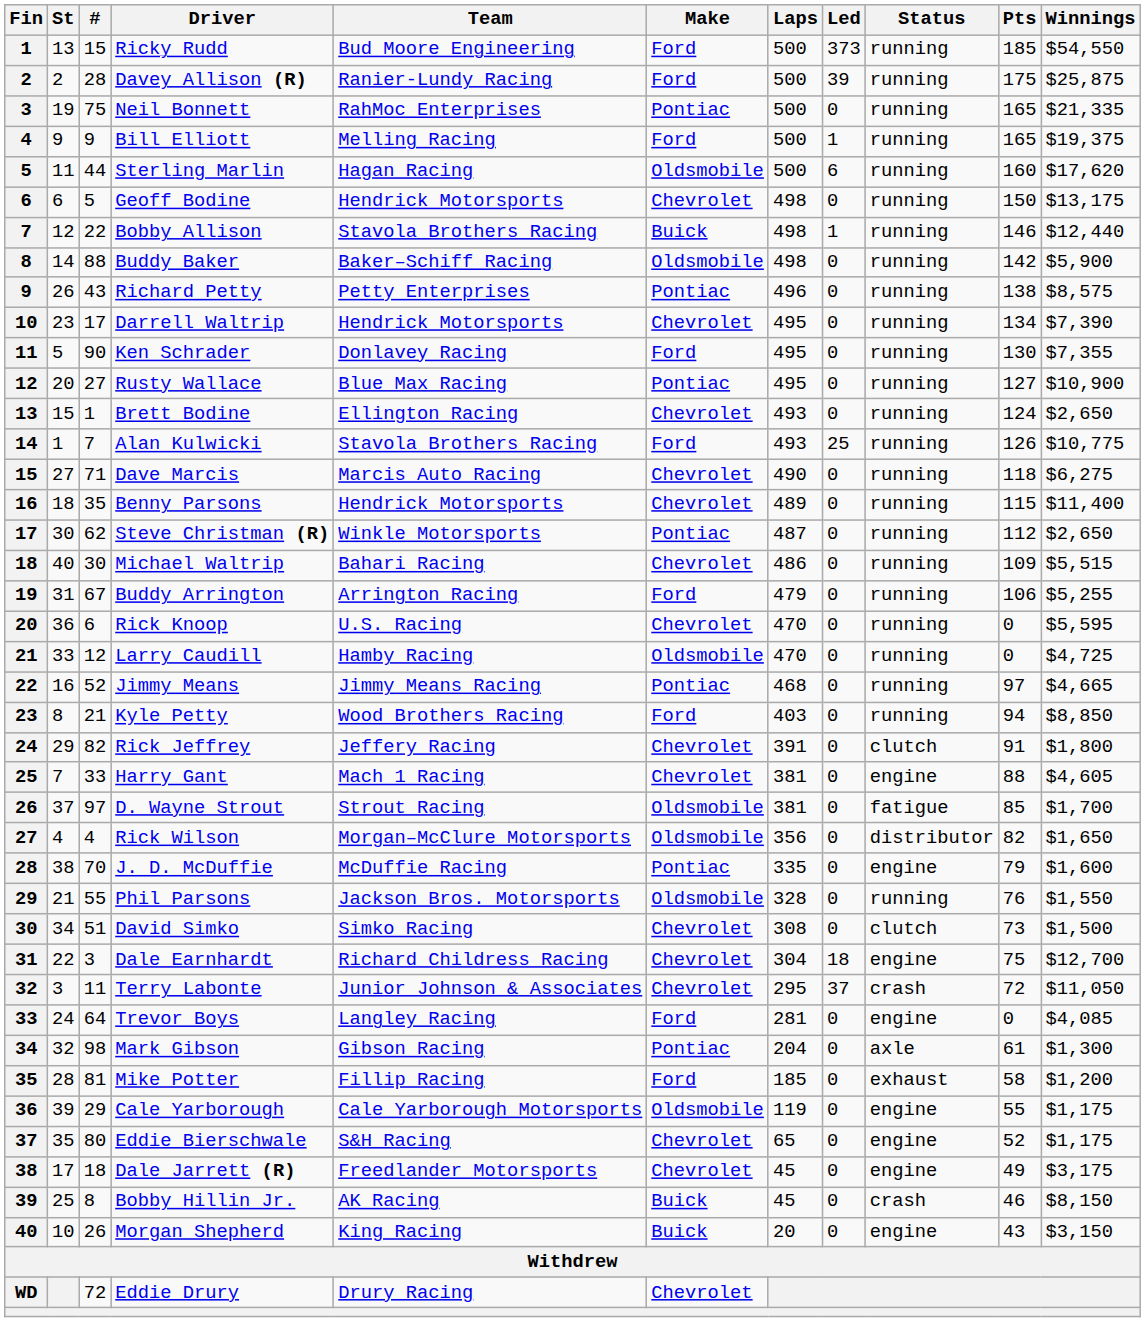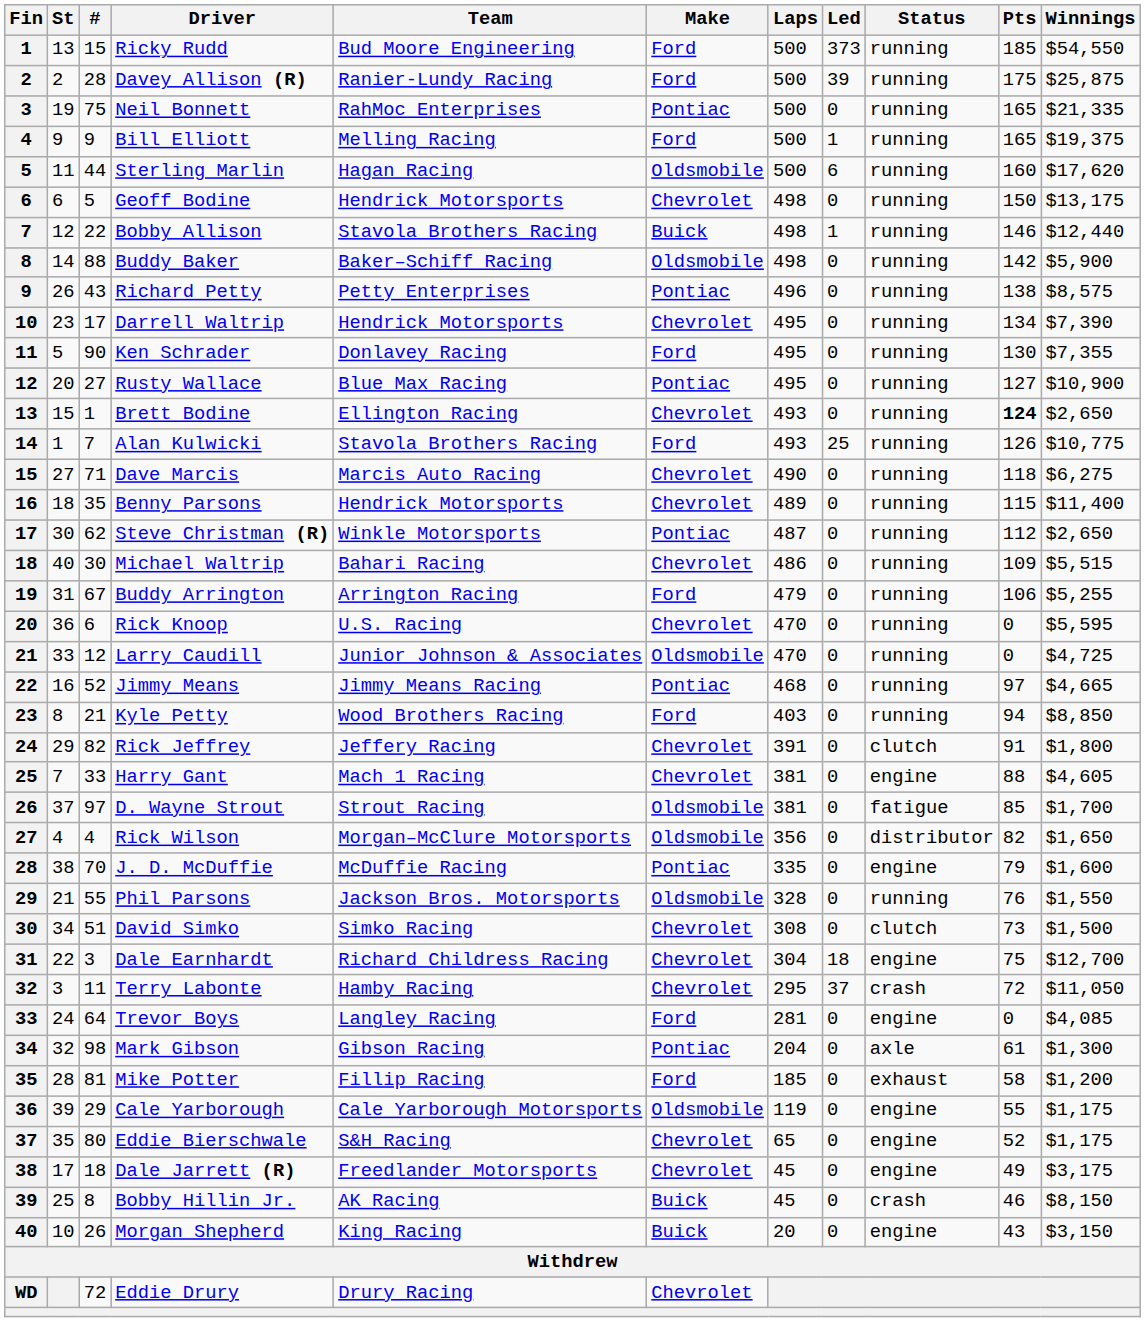 <table class="wikitable" style="font-size:95%">
 <tr>
 <th>Fin</th>
 <th>St</th>
 <th>#</th>
 <th>Driver</th>
 <th>Team</th>
 <th>Make</th>
 <th>Laps</th>
 <th>Led</th>
 <th>Status</th>
 <th>Pts</th>
 <th>Winnings</th>
 </tr>
 <tr>
 <th>1</th>
 <td>13</td>
 <td>15</td>
 <td><a href='#'>Ricky Rudd</a></td>
 <td><a href='#'>Bud Moore Engineering</a></td>
 <td><a href='#'>Ford</a></td>
 <td>500</td>
 <td>373</td>
 <td>running</td>
 <td>185</td>
 <td>$54,550</td>
 </tr>
 <tr>
 <th>2</th>
 <td>2</td>
 <td>28</td>
 <td><a href='#'>Davey Allison</a> <strong>(R)</strong></td>
 <td><a href='#'>Ranier-Lundy Racing</a></td>
 <td><a href='#'>Ford</a></td>
 <td>500</td>
 <td>39</td>
 <td>running</td>
 <td>175</td>
 <td>$25,875</td>
 </tr>
 <tr>
 <th>3</th>
 <td>19</td>
 <td>75</td>
 <td><a href='#'>Neil Bonnett</a></td>
 <td><a href='#'>RahMoc Enterprises</a></td>
 <td><a href='#'>Pontiac</a></td>
 <td>500</td>
 <td>0</td>
 <td>running</td>
 <td>165</td>
 <td>$21,335</td>
 </tr>
 <tr>
 <th>4</th>
 <td>9</td>
 <td>9</td>
 <td><a href='#'>Bill Elliott</a></td>
 <td><a href='#'>Melling Racing</a></td>
 <td><a href='#'>Ford</a></td>
 <td>500</td>
 <td>1</td>
 <td>running</td>
 <td>165</td>
 <td>$19,375</td>
 </tr>
 <tr>
 <th>5</th>
 <td>11</td>
 <td>44</td>
 <td><a href='#'>Sterling Marlin</a></td>
 <td><a href='#'>Hagan Racing</a></td>
 <td><a href='#'>Oldsmobile</a></td>
 <td>500</td>
 <td>6</td>
 <td>running</td>
 <td>160</td>
 <td>$17,620</td>
 </tr>
 <tr>
 <th>6</th>
 <td>6</td>
 <td>5</td>
 <td><a href='#'>Geoff Bodine</a></td>
 <td><a href='#'>Hendrick Motorsports</a></td>
 <td><a href='#'>Chevrolet</a></td>
 <td>498</td>
 <td>0</td>
 <td>running</td>
 <td>150</td>
 <td>$13,175</td>
 </tr>
 <tr>
 <th>7</th>
 <td>12</td>
 <td>22</td>
 <td><a href='#'>Bobby Allison</a></td>
 <td><a href='#'>Stavola Brothers Racing</a></td>
 <td><a href='#'>Buick</a></td>
 <td>498</td>
 <td>1</td>
 <td>running</td>
 <td>146</td>
 <td>$12,440</td>
 </tr>
 <tr>
 <th>8</th>
 <td>14</td>
 <td>88</td>
 <td><a href='#'>Buddy Baker</a></td>
 <td><a href='#'>Baker–Schiff Racing</a></td>
 <td><a href='#'>Oldsmobile</a></td>
 <td>498</td>
 <td>0</td>
 <td>running</td>
 <td>142</td>
 <td>$5,900</td>
 </tr>
 <tr>
 <th>9</th>
 <td>26</td>
 <td>43</td>
 <td><a href='#'>Richard Petty</a></td>
 <td><a href='#'>Petty Enterprises</a></td>
 <td><a href='#'>Pontiac</a></td>
 <td>496</td>
 <td>0</td>
 <td>running</td>
 <td>138</td>
 <td>$8,575</td>
 </tr>
 <tr>
 <th>10</th>
 <td>23</td>
 <td>17</td>
 <td><a href='#'>Darrell Waltrip</a></td>
 <td><a href='#'>Hendrick Motorsports</a></td>
 <td><a href='#'>Chevrolet</a></td>
 <td>495</td>
 <td>0</td>
 <td>running</td>
 <td>134</td>
 <td>$7,390</td>
 </tr>
 <tr>
 <th>11</th>
 <td>5</td>
 <td>90</td>
 <td><a href='#'>Ken Schrader</a></td>
 <td><a href='#'>Donlavey Racing</a></td>
 <td><a href='#'>Ford</a></td>
 <td>495</td>
 <td>0</td>
 <td>running</td>
 <td>130</td>
 <td>$7,355</td>
 </tr>
 <tr>
 <th>12</th>
 <td>20</td>
 <td>27</td>
 <td><a href='#'>Rusty Wallace</a></td>
 <td><a href='#'>Blue Max Racing</a></td>
 <td><a href='#'>Pontiac</a></td>
 <td>495</td>
 <td>0</td>
 <td>running</td>
 <td>127</td>
 <td>$10,900</td>
 </tr>
 <tr>
 <th>13</th>
 <td>15</td>
 <td>1</td>
 <td><a href='#'>Brett Bodine</a></td>
 <td><a href='#'>Ellington Racing</a></td>
 <td><a href='#'>Chevrolet</a></td>
 <td>493</td>
 <td>0</td>
 <td>running</td>
-<td>124</td>
+<td><strong>124</strong></td>
 <td>$2,650</td>
 </tr>
 <tr>
 <th>14</th>
 <td>1</td>
 <td>7</td>
 <td><a href='#'>Alan Kulwicki</a></td>
 <td><a href='#'>Stavola Brothers Racing</a></td>
 <td><a href='#'>Ford</a></td>
 <td>493</td>
 <td>25</td>
 <td>running</td>
 <td>126</td>
 <td>$10,775</td>
 </tr>
 <tr>
 <th>15</th>
 <td>27</td>
 <td>71</td>
 <td><a href='#'>Dave Marcis</a></td>
 <td><a href='#'>Marcis Auto Racing</a></td>
 <td><a href='#'>Chevrolet</a></td>
 <td>490</td>
 <td>0</td>
 <td>running</td>
 <td>118</td>
 <td>$6,275</td>
 </tr>
 <tr>
 <th>16</th>
 <td>18</td>
 <td>35</td>
 <td><a href='#'>Benny Parsons</a></td>
 <td><a href='#'>Hendrick Motorsports</a></td>
 <td><a href='#'>Chevrolet</a></td>
 <td>489</td>
 <td>0</td>
 <td>running</td>
 <td>115</td>
 <td>$11,400</td>
 </tr>
 <tr>
 <th>17</th>
 <td>30</td>
 <td>62</td>
 <td><a href='#'>Steve Christman</a> <strong>(R)</strong></td>
 <td><a href='#'>Winkle Motorsports</a></td>
 <td><a href='#'>Pontiac</a></td>
 <td>487</td>
 <td>0</td>
 <td>running</td>
 <td>112</td>
 <td>$2,650</td>
 </tr>
 <tr>
 <th>18</th>
 <td>40</td>
 <td>30</td>
 <td><a href='#'>Michael Waltrip</a></td>
 <td><a href='#'>Bahari Racing</a></td>
 <td><a href='#'>Chevrolet</a></td>
 <td>486</td>
 <td>0</td>
 <td>running</td>
 <td>109</td>
 <td>$5,515</td>
 </tr>
 <tr>
 <th>19</th>
 <td>31</td>
 <td>67</td>
 <td><a href='#'>Buddy Arrington</a></td>
 <td><a href='#'>Arrington Racing</a></td>
 <td><a href='#'>Ford</a></td>
 <td>479</td>
 <td>0</td>
 <td>running</td>
 <td>106</td>
 <td>$5,255</td>
 </tr>
 <tr>
 <th>20</th>
 <td>36</td>
 <td>6</td>
 <td><a href='#'>Rick Knoop</a></td>
 <td><a href='#'>U.S. Racing</a></td>
 <td><a href='#'>Chevrolet</a></td>
 <td>470</td>
 <td>0</td>
 <td>running</td>
 <td>0</td>
 <td>$5,595</td>
 </tr>
 <tr>
 <th>21</th>
 <td>33</td>
 <td>12</td>
 <td><a href='#'>Larry Caudill</a></td>
-<td><a href='#'>Hamby Racing</a></td>
+<td><a href='#'>Junior Johnson & Associates</a></td>
 <td><a href='#'>Oldsmobile</a></td>
 <td>470</td>
 <td>0</td>
 <td>running</td>
 <td>0</td>
 <td>$4,725</td>
 </tr>
 <tr>
 <th>22</th>
 <td>16</td>
 <td>52</td>
 <td><a href='#'>Jimmy Means</a></td>
 <td><a href='#'>Jimmy Means Racing</a></td>
 <td><a href='#'>Pontiac</a></td>
 <td>468</td>
 <td>0</td>
 <td>running</td>
 <td>97</td>
 <td>$4,665</td>
 </tr>
 <tr>
 <th>23</th>
 <td>8</td>
 <td>21</td>
 <td><a href='#'>Kyle Petty</a></td>
 <td><a href='#'>Wood Brothers Racing</a></td>
 <td><a href='#'>Ford</a></td>
 <td>403</td>
 <td>0</td>
 <td>running</td>
 <td>94</td>
 <td>$8,850</td>
 </tr>
 <tr>
 <th>24</th>
 <td>29</td>
 <td>82</td>
 <td><a href='#'>Rick Jeffrey</a></td>
 <td><a href='#'>Jeffery Racing</a></td>
 <td><a href='#'>Chevrolet</a></td>
 <td>391</td>
 <td>0</td>
 <td>clutch</td>
 <td>91</td>
 <td>$1,800</td>
 </tr>
 <tr>
 <th>25</th>
 <td>7</td>
 <td>33</td>
 <td><a href='#'>Harry Gant</a></td>
 <td><a href='#'>Mach 1 Racing</a></td>
 <td><a href='#'>Chevrolet</a></td>
 <td>381</td>
 <td>0</td>
 <td>engine</td>
 <td>88</td>
 <td>$4,605</td>
 </tr>
 <tr>
 <th>26</th>
 <td>37</td>
 <td>97</td>
 <td><a href='#'>D. Wayne Strout</a></td>
 <td><a href='#'>Strout Racing</a></td>
 <td><a href='#'>Oldsmobile</a></td>
 <td>381</td>
 <td>0</td>
 <td>fatigue</td>
 <td>85</td>
 <td>$1,700</td>
 </tr>
 <tr>
 <th>27</th>
 <td>4</td>
 <td>4</td>
 <td><a href='#'>Rick Wilson</a></td>
 <td><a href='#'>Morgan–McClure Motorsports</a></td>
 <td><a href='#'>Oldsmobile</a></td>
 <td>356</td>
 <td>0</td>
 <td>distributor</td>
 <td>82</td>
 <td>$1,650</td>
 </tr>
 <tr>
 <th>28</th>
 <td>38</td>
 <td>70</td>
 <td><a href='#'>J. D. McDuffie</a></td>
 <td><a href='#'>McDuffie Racing</a></td>
 <td><a href='#'>Pontiac</a></td>
 <td>335</td>
 <td>0</td>
 <td>engine</td>
 <td>79</td>
 <td>$1,600</td>
 </tr>
 <tr>
 <th>29</th>
 <td>21</td>
 <td>55</td>
 <td><a href='#'>Phil Parsons</a></td>
 <td><a href='#'>Jackson Bros. Motorsports</a></td>
 <td><a href='#'>Oldsmobile</a></td>
 <td>328</td>
 <td>0</td>
 <td>running</td>
 <td>76</td>
 <td>$1,550</td>
 </tr>
 <tr>
 <th>30</th>
 <td>34</td>
 <td>51</td>
 <td><a href='#'>David Simko</a></td>
 <td><a href='#'>Simko Racing</a></td>
 <td><a href='#'>Chevrolet</a></td>
 <td>308</td>
 <td>0</td>
 <td>clutch</td>
 <td>73</td>
 <td>$1,500</td>
 </tr>
 <tr>
 <th>31</th>
 <td>22</td>
 <td>3</td>
 <td><a href='#'>Dale Earnhardt</a></td>
 <td><a href='#'>Richard Childress Racing</a></td>
 <td><a href='#'>Chevrolet</a></td>
 <td>304</td>
 <td>18</td>
 <td>engine</td>
 <td>75</td>
 <td>$12,700</td>
 </tr>
 <tr>
 <th>32</th>
 <td>3</td>
 <td>11</td>
 <td><a href='#'>Terry Labonte</a></td>
-<td><a href='#'>Junior Johnson & Associates</a></td>
+<td><a href='#'>Hamby Racing</a></td>
 <td><a href='#'>Chevrolet</a></td>
 <td>295</td>
 <td>37</td>
 <td>crash</td>
 <td>72</td>
 <td>$11,050</td>
 </tr>
 <tr>
 <th>33</th>
 <td>24</td>
 <td>64</td>
 <td><a href='#'>Trevor Boys</a></td>
 <td><a href='#'>Langley Racing</a></td>
 <td><a href='#'>Ford</a></td>
 <td>281</td>
 <td>0</td>
 <td>engine</td>
 <td>0</td>
 <td>$4,085</td>
 </tr>
 <tr>
 <th>34</th>
 <td>32</td>
 <td>98</td>
 <td><a href='#'>Mark Gibson</a></td>
 <td><a href='#'>Gibson Racing</a></td>
 <td><a href='#'>Pontiac</a></td>
 <td>204</td>
 <td>0</td>
 <td>axle</td>
 <td>61</td>
 <td>$1,300</td>
 </tr>
 <tr>
 <th>35</th>
 <td>28</td>
 <td>81</td>
 <td><a href='#'>Mike Potter</a></td>
 <td><a href='#'>Fillip Racing</a></td>
 <td><a href='#'>Ford</a></td>
 <td>185</td>
 <td>0</td>
 <td>exhaust</td>
 <td>58</td>
 <td>$1,200</td>
 </tr>
 <tr>
 <th>36</th>
 <td>39</td>
 <td>29</td>
 <td><a href='#'>Cale Yarborough</a></td>
 <td><a href='#'>Cale Yarborough Motorsports</a></td>
 <td><a href='#'>Oldsmobile</a></td>
 <td>119</td>
 <td>0</td>
 <td>engine</td>
 <td>55</td>
 <td>$1,175</td>
 </tr>
 <tr>
 <th>37</th>
 <td>35</td>
 <td>80</td>
 <td><a href='#'>Eddie Bierschwale</a></td>
 <td><a href='#'>S&H Racing</a></td>
 <td><a href='#'>Chevrolet</a></td>
 <td>65</td>
 <td>0</td>
 <td>engine</td>
 <td>52</td>
 <td>$1,175</td>
 </tr>
 <tr>
 <th>38</th>
 <td>17</td>
 <td>18</td>
 <td><a href='#'>Dale Jarrett</a> <strong>(R)</strong></td>
 <td><a href='#'>Freedlander Motorsports</a></td>
 <td><a href='#'>Chevrolet</a></td>
 <td>45</td>
 <td>0</td>
 <td>engine</td>
 <td>49</td>
 <td>$3,175</td>
 </tr>
 <tr>
 <th>39</th>
 <td>25</td>
 <td>8</td>
 <td><a href='#'>Bobby Hillin Jr.</a></td>
 <td><a href='#'>AK Racing</a></td>
 <td><a href='#'>Buick</a></td>
 <td>45</td>
 <td>0</td>
 <td>crash</td>
 <td>46</td>
 <td>$8,150</td>
 </tr>
 <tr>
 <th>40</th>
 <td>10</td>
 <td>26</td>
 <td><a href='#'>Morgan Shepherd</a></td>
 <td><a href='#'>King Racing</a></td>
 <td><a href='#'>Buick</a></td>
 <td>20</td>
 <td>0</td>
 <td>engine</td>
 <td>43</td>
 <td>$3,150</td>
 </tr>
 <tr>
 <th colspan="11">Withdrew</th>
 </tr>
 <tr>
 <th>WD</th>
 <th></th>
 <td>72</td>
 <td><a href='#'>Eddie Drury</a></td>
 <td><a href='#'>Drury Racing</a></td>
 <td><a href='#'>Chevrolet</a></td>
 <th colspan="5"></th>
 </tr>
 <tr>
 <th colspan="11"></th>
 </tr>
 </table>
